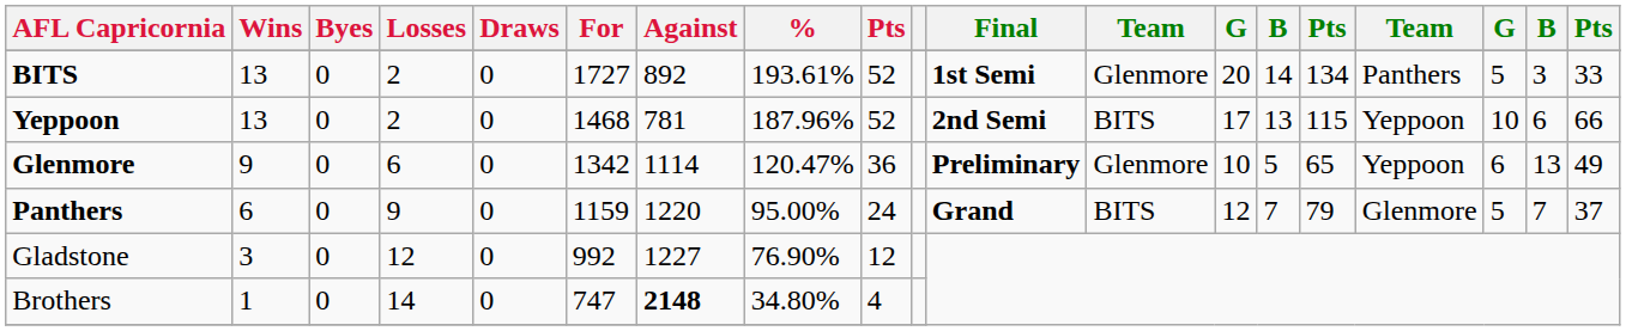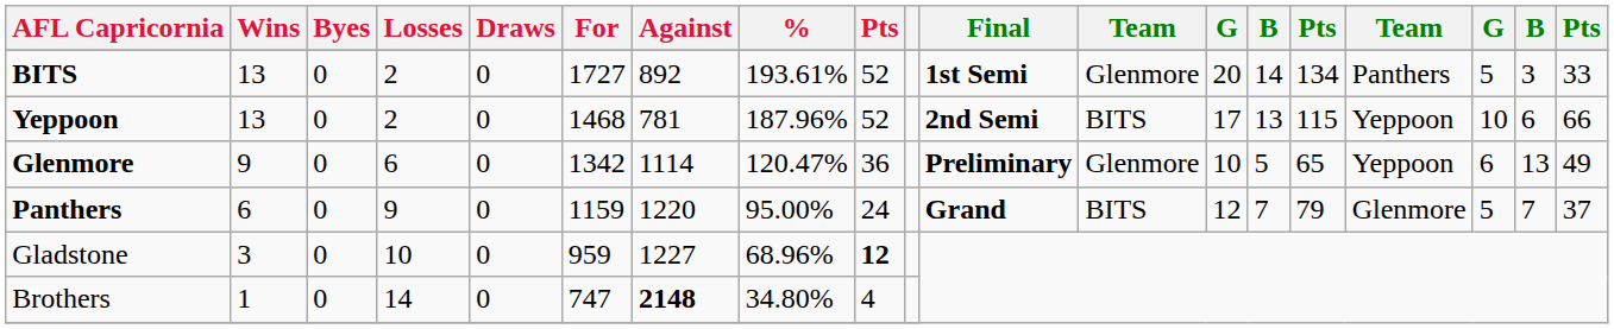 <table class="wikitable">
 <tr>
 <th style="color:crimson">AFL Capricornia</th>
 <th style="color:crimson">Wins</th>
 <th style="color:crimson">Byes</th>
 <th style="color:crimson">Losses</th>
 <th style="color:crimson">Draws</th>
 <th style="color:crimson">For</th>
 <th style="color:crimson">Against</th>
 <th style="color:crimson">%</th>
 <th style="color:crimson">Pts</th>
 <th></th>
 <th style="color:green">Final</th>
 <th style="color:green">Team</th>
 <th style="color:green">G</th>
 <th style="color:green">B</th>
 <th style="color:green">Pts</th>
 <th style="color:green">Team</th>
 <th style="color:green">G</th>
 <th style="color:green">B</th>
 <th style="color:green">Pts</th>
 </tr>
 <tr>
 </tr>
 <tr>
 </tr>
 <tr>
 <td><strong>	BITS	</strong></td>
 <td>13</td>
 <td>0</td>
 <td>2</td>
 <td>0</td>
 <td>1727</td>
 <td>892</td>
 <td>193.61%</td>
 <td>52</td>
 <td></td>
 <td><strong>1st Semi</strong></td>
 <td>Glenmore</td>
 <td>20</td>
 <td>14</td>
 <td>134</td>
 <td>Panthers</td>
 <td>5</td>
 <td>3</td>
 <td>33</td>
 </tr>
 <tr>
 <td><strong>	Yeppoon	</strong></td>
 <td>13</td>
 <td>0</td>
 <td>2</td>
 <td>0</td>
 <td>1468</td>
 <td>781</td>
 <td>187.96%</td>
 <td>52</td>
 <td></td>
 <td><strong>2nd Semi</strong></td>
 <td>BITS</td>
 <td>17</td>
 <td>13</td>
 <td>115</td>
 <td>Yeppoon</td>
 <td>10</td>
 <td>6</td>
 <td>66</td>
 </tr>
 <tr>
 <td><strong>	Glenmore	</strong></td>
 <td>9</td>
 <td>0</td>
 <td>6</td>
 <td>0</td>
 <td>1342</td>
 <td>1114</td>
 <td>120.47%</td>
 <td>36</td>
 <td></td>
 <td><strong>Preliminary</strong></td>
 <td>Glenmore</td>
 <td>10</td>
 <td>5</td>
 <td>65</td>
 <td>Yeppoon</td>
 <td>6</td>
 <td>13</td>
 <td>49</td>
 </tr>
 <tr>
 <td><strong>	Panthers	</strong></td>
 <td>6</td>
 <td>0</td>
 <td>9</td>
 <td>0</td>
 <td>1159</td>
 <td>1220</td>
 <td>95.00%</td>
 <td>24</td>
 <td></td>
 <td><strong>Grand</strong></td>
 <td>BITS</td>
 <td>12</td>
 <td>7</td>
 <td>79</td>
 <td>Glenmore</td>
 <td>5</td>
 <td>7</td>
 <td>37</td>
 </tr>
 <tr>
 <td>Gladstone</td>
 <td>3</td>
 <td>0</td>
-<td>12</td>
+<td>10</td>
 <td>0</td>
-<td>992</td>
+<td>959</td>
 <td>1227</td>
-<td>76.90%</td>
-<td>12</td>
+<td>68.96%</td>
+<td><strong>12</strong></td>
 <td></td>
 </tr>
 <tr ||>
 <td>Brothers</td>
 <td>1</td>
 <td>0</td>
 <td>14</td>
 <td>0</td>
 <td>747</td>
 <td><strong>2148</strong></td>
 <td>34.80%</td>
 <td>4</td>
 <td></td>
 </tr>
 <tr>
 </tr>
 </table>
